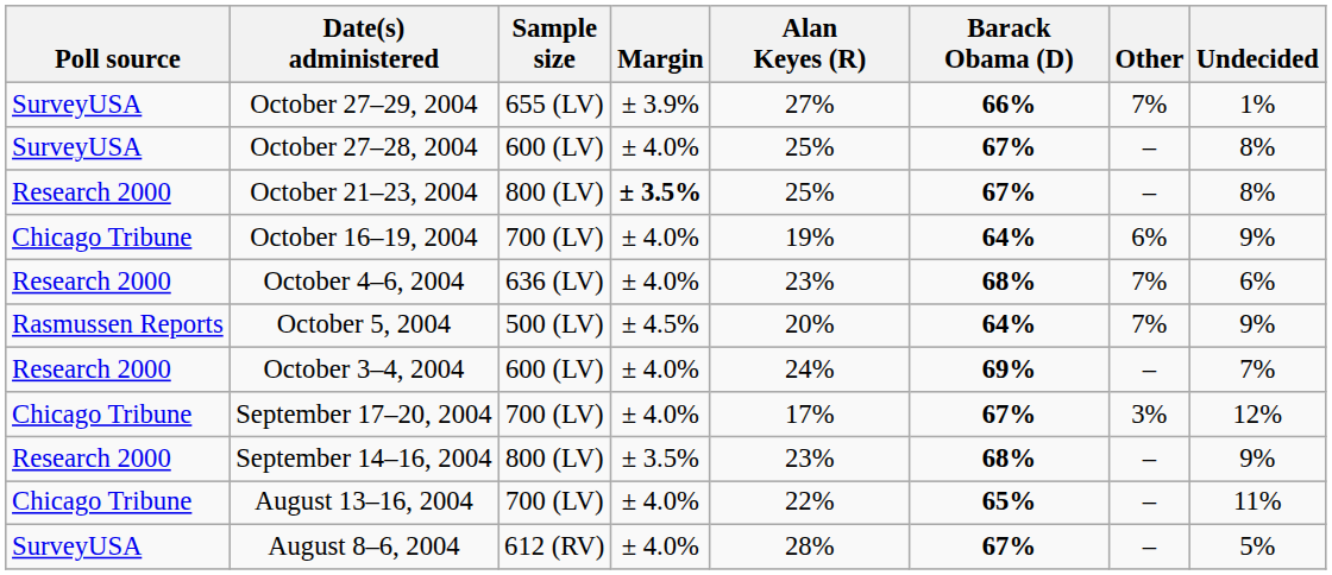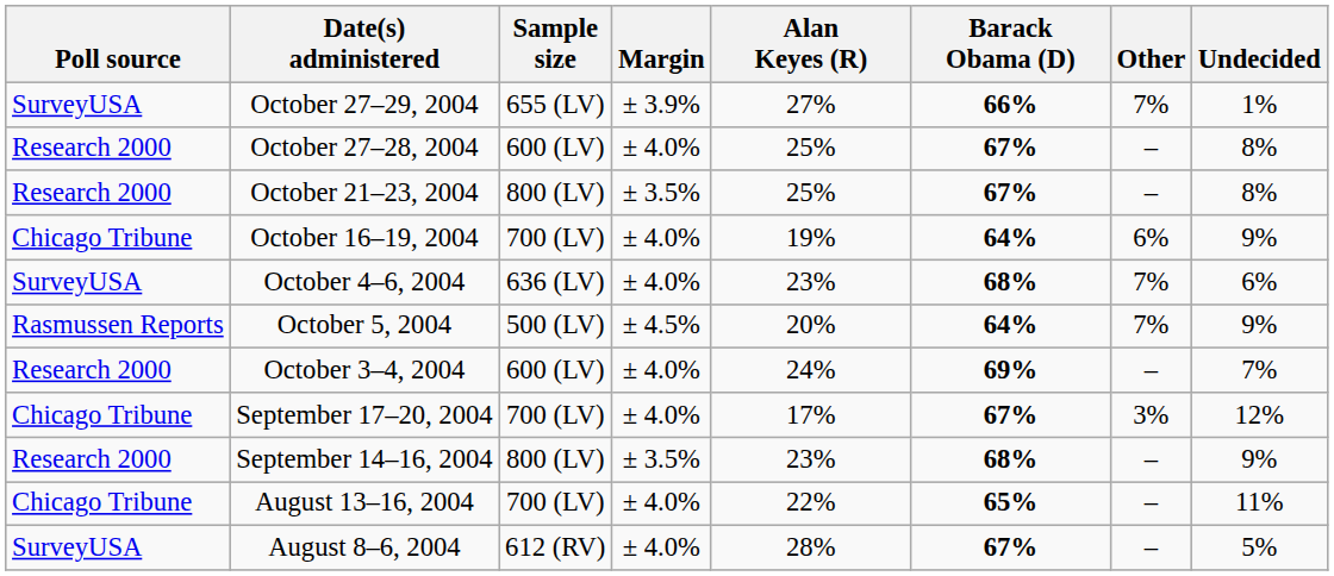 <table class="wikitable" style="font-size:90%;text-align:center;">
 <tr valign=bottom>
 <th>Poll source</th>
 <th>Date(s)<br>administered</th>
 <th>Sample<br>size</th>
 <th>Margin<br></th>
 <th style="width:100px;">Alan<br>Keyes (R)</th>
 <th style="width:100px;">Barack<br>Obama (D)</th>
 <th>Other</th>
 <th>Undecided</th>
 </tr>
 <tr>
 <td style="text-align:left;"><a href='#'>SurveyUSA</a></td>
 <td>October 27–29, 2004</td>
 <td>655 (LV)</td>
 <td>± 3.9%</td>
 <td>27%</td>
 <td><strong>66%</strong></td>
 <td>7%</td>
 <td>1%</td>
 </tr>
 <tr>
-<td style="text-align:left;"><a href='#'>SurveyUSA</a></td>
+<td style="text-align:left;"><a href='#'>Research 2000</a></td>
 <td>October 27–28, 2004</td>
 <td>600 (LV)</td>
 <td>± 4.0%</td>
 <td>25%</td>
 <td><strong>67%</strong></td>
 <td>–</td>
 <td>8%</td>
 </tr>
 <tr>
 <td style="text-align:left;"><a href='#'>Research 2000</a></td>
 <td>October 21–23, 2004</td>
 <td>800 (LV)</td>
-<td><strong>± 3.5%</strong></td>
+<td>± 3.5%</td>
 <td>25%</td>
 <td><strong>67%</strong></td>
 <td>–</td>
 <td>8%</td>
 </tr>
 <tr>
 <td style="text-align:left;"><a href='#'>Chicago Tribune</a></td>
 <td>October 16–19, 2004</td>
 <td>700 (LV)</td>
 <td>± 4.0%</td>
 <td>19%</td>
 <td><strong>64%</strong></td>
 <td>6%</td>
 <td>9%</td>
 </tr>
 <tr>
-<td style="text-align:left;"><a href='#'>Research 2000</a></td>
+<td style="text-align:left;"><a href='#'>SurveyUSA</a></td>
 <td>October 4–6, 2004</td>
 <td>636 (LV)</td>
 <td>± 4.0%</td>
 <td>23%</td>
 <td><strong>68%</strong></td>
 <td>7%</td>
 <td>6%</td>
 </tr>
 <tr>
 <td style="text-align:left;"><a href='#'>Rasmussen Reports</a></td>
 <td>October 5, 2004</td>
 <td>500 (LV)</td>
 <td>± 4.5%</td>
 <td>20%</td>
 <td><strong>64%</strong></td>
 <td>7%</td>
 <td>9%</td>
 </tr>
 <tr>
 <td style="text-align:left;"><a href='#'>Research 2000</a></td>
 <td>October 3–4, 2004</td>
 <td>600 (LV)</td>
 <td>± 4.0%</td>
 <td>24%</td>
 <td><strong>69%</strong></td>
 <td>–</td>
 <td>7%</td>
 </tr>
 <tr>
 <td style="text-align:left;"><a href='#'>Chicago Tribune</a></td>
 <td>September 17–20, 2004</td>
 <td>700 (LV)</td>
 <td>± 4.0%</td>
 <td>17%</td>
 <td><strong>67%</strong></td>
 <td>3%</td>
 <td>12%</td>
 </tr>
 <tr>
 <td style="text-align:left;"><a href='#'>Research 2000</a></td>
 <td>September 14–16, 2004</td>
 <td>800 (LV)</td>
 <td>± 3.5%</td>
 <td>23%</td>
 <td><strong>68%</strong></td>
 <td>–</td>
 <td>9%</td>
 </tr>
 <tr>
 <td style="text-align:left;"><a href='#'>Chicago Tribune</a></td>
 <td>August 13–16, 2004</td>
 <td>700 (LV)</td>
 <td>± 4.0%</td>
 <td>22%</td>
 <td><strong>65%</strong></td>
 <td>–</td>
 <td>11%</td>
 </tr>
 <tr>
 <td style="text-align:left;"><a href='#'>SurveyUSA</a></td>
 <td>August 8–6, 2004</td>
 <td>612 (RV)</td>
 <td>± 4.0%</td>
 <td>28%</td>
 <td><strong>67%</strong></td>
 <td>–</td>
 <td>5%</td>
 </tr>
 </table>
